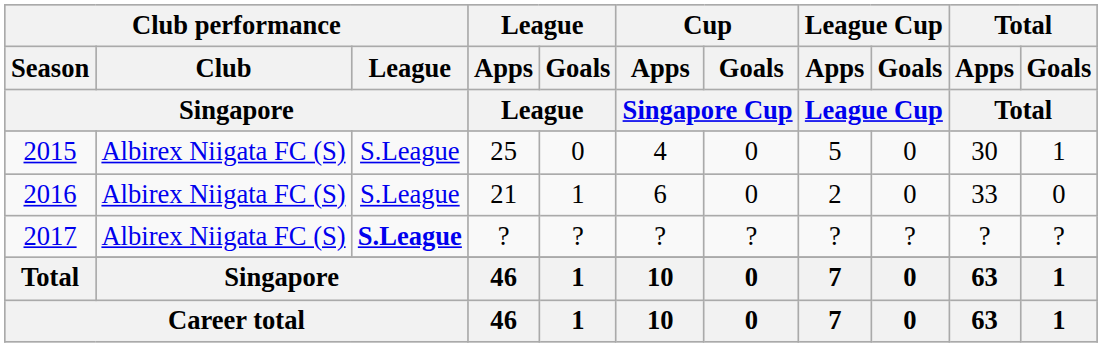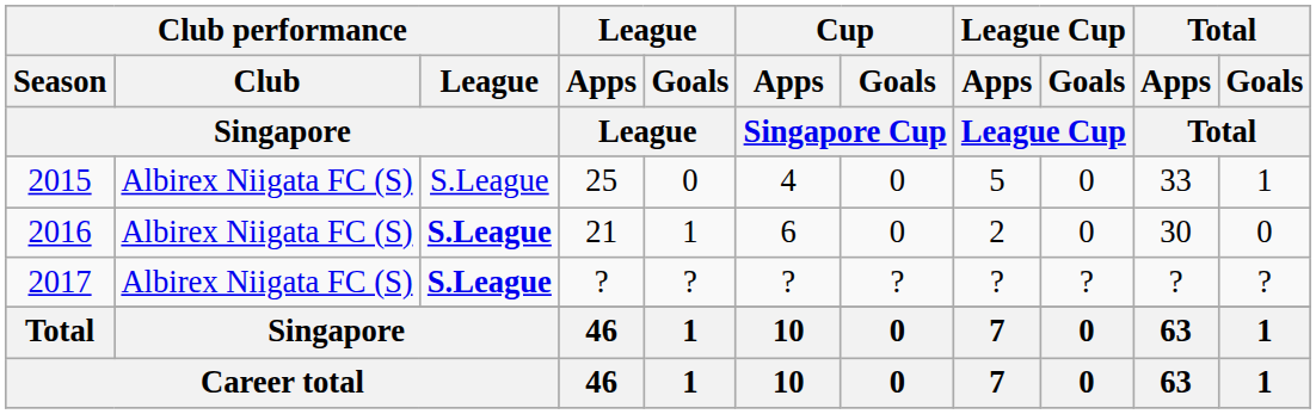 <table class="wikitable" style="text-align:center">
 <tr>
 <th colspan=3>Club performance</th>
 <th colspan=2>League</th>
 <th colspan=2>Cup</th>
 <th colspan=2>League Cup</th>
 <th colspan=2>Total</th>
 </tr>
 <tr>
 <th>Season</th>
 <th>Club</th>
 <th>League</th>
 <th>Apps</th>
 <th>Goals</th>
 <th>Apps</th>
 <th>Goals</th>
 <th>Apps</th>
 <th>Goals</th>
 <th>Apps</th>
 <th>Goals</th>
 </tr>
 <tr>
 <th colspan=3>Singapore</th>
 <th colspan=2>League</th>
 <th colspan=2><a href='#'>Singapore Cup</a></th>
 <th colspan=2><a href='#'>League Cup</a></th>
 <th colspan=2>Total</th>
 </tr>
 <tr>
 <td><a href='#'>2015</a></td>
 <td><a href='#'>Albirex Niigata FC (S)</a></td>
 <td><a href='#'>S.League</a></td>
 <td>25</td>
 <td>0</td>
 <td>4</td>
 <td>0</td>
 <td>5</td>
 <td>0</td>
-<td>30</td>
+<td>33</td>
 <td>1</td>
 </tr>
 <tr>
 <td><a href='#'>2016</a></td>
 <td><a href='#'>Albirex Niigata FC (S)</a></td>
-<td><a href='#'>S.League</a></td>
+<td><strong><a href='#'>S.League</a></strong></td>
 <td>21</td>
 <td>1</td>
 <td>6</td>
 <td>0</td>
 <td>2</td>
 <td>0</td>
-<td>33</td>
+<td>30</td>
 <td>0</td>
 </tr>
 <tr>
 <td><a href='#'>2017</a></td>
 <td><a href='#'>Albirex Niigata FC (S)</a></td>
 <td><strong><a href='#'>S.League</a></strong></td>
 <td>?</td>
 <td>?</td>
 <td>?</td>
 <td>?</td>
 <td>?</td>
 <td>?</td>
 <td>?</td>
 <td>?</td>
 </tr>
 <tr>
 <th rowspan=2>Total</th>
 </tr>
 <tr>
 <th colspan=2>Singapore</th>
 <th>46</th>
 <th>1</th>
 <th>10</th>
 <th>0</th>
 <th>7</th>
 <th>0</th>
 <th>63</th>
 <th>1</th>
 </tr>
 <tr>
 <th colspan=3>Career total</th>
 <th>46</th>
 <th>1</th>
 <th>10</th>
 <th>0</th>
 <th>7</th>
 <th>0</th>
 <th>63</th>
 <th>1</th>
 </tr>
 </table>
